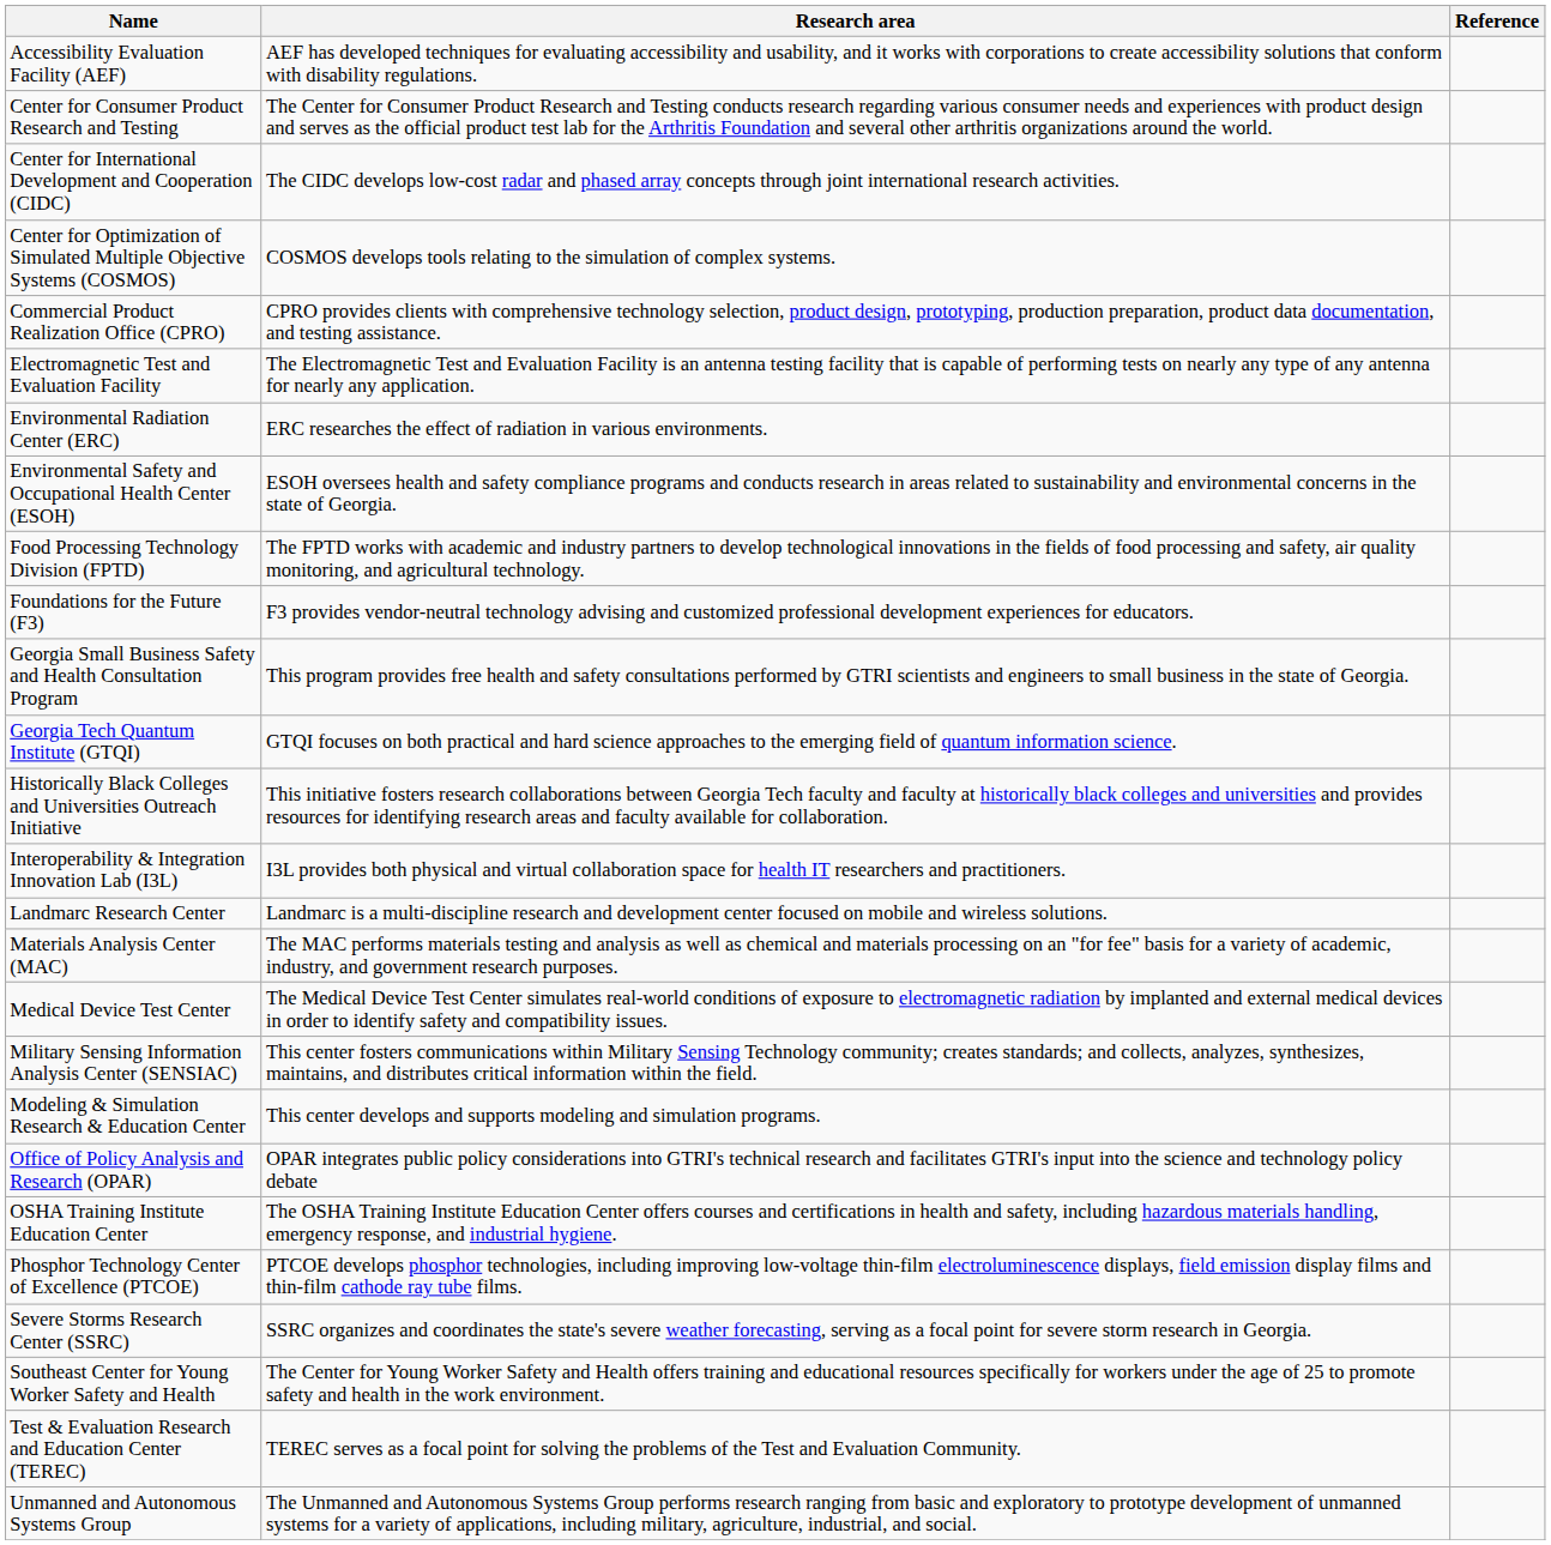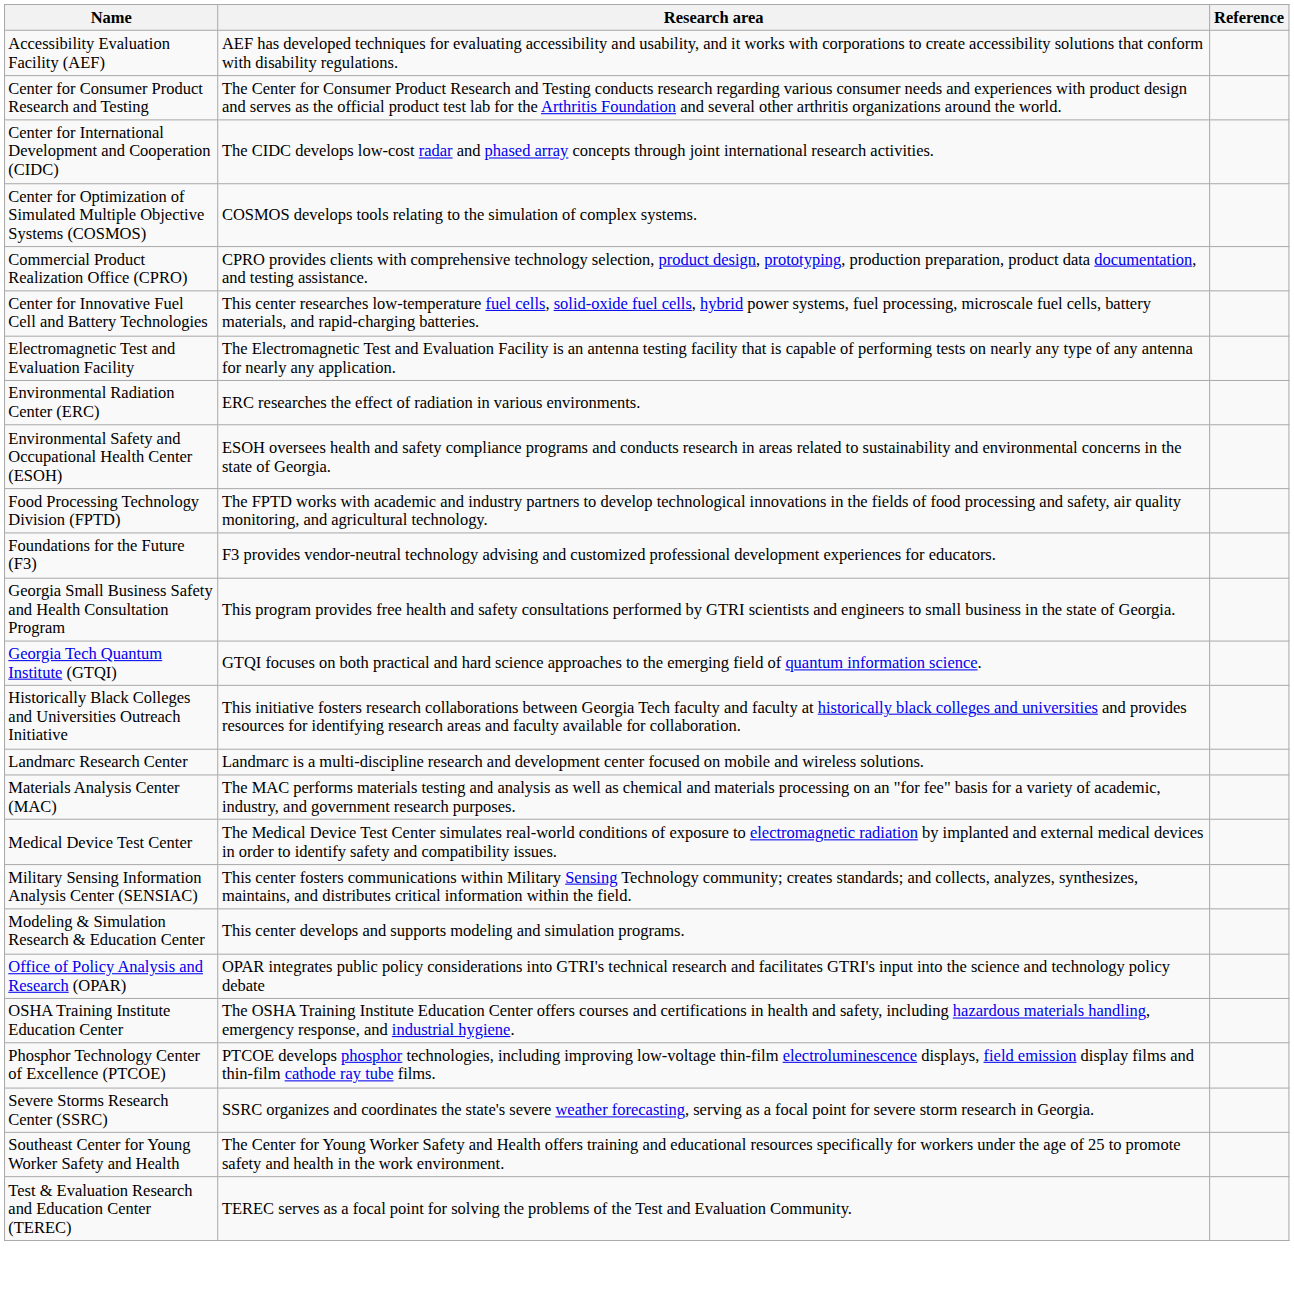 <table class="wikitable sortable">
 <tr>
 <th style="width:200px;">Name</th>
 <th style="width:*;" class="unsortable">Research area</th>
 <th style="width:70px;" class="unsortable">Reference</th>
 </tr>
 <tr>
 <td>Accessibility Evaluation Facility (AEF)</td>
 <td>AEF has developed techniques for evaluating accessibility and usability, and it works with corporations to create accessibility solutions that conform with disability regulations.</td>
 <td style="text-align:center;"></td>
 </tr>
 <tr>
 <td>Center for Consumer Product Research and Testing</td>
 <td>The Center for Consumer Product Research and Testing conducts research regarding various consumer needs and experiences with product design and serves as the official product test lab for the <a href='#'>Arthritis Foundation</a> and several other arthritis organizations around the world.</td>
 <td style="text-align:center;"></td>
 </tr>
 <tr>
 <td>Center for International Development and Cooperation (CIDC)</td>
 <td>The CIDC develops low-cost <a href='#'>radar</a> and <a href='#'>phased array</a> concepts through joint international research activities.</td>
 <td style="text-align:center;"></td>
 </tr>
 <tr>
 <td>Center for Optimization of Simulated Multiple Objective Systems (COSMOS)</td>
 <td>COSMOS develops tools relating to the simulation of complex systems.</td>
 <td style="text-align:center;"></td>
 </tr>
 <tr>
 <td>Commercial Product Realization Office (CPRO)</td>
 <td>CPRO provides clients with comprehensive technology selection, <a href='#'>product design</a>, <a href='#'>prototyping</a>, production preparation, product data <a href='#'>documentation</a>, and testing assistance.</td>
+<td style="text-align:center;"></td>
+</tr>
+<tr>
+<td>Center for Innovative Fuel Cell and Battery Technologies</td>
+<td>This center researches low-temperature <a href='#'>fuel cells</a>, <a href='#'>solid-oxide fuel cells</a>, <a href='#'>hybrid</a> power systems, fuel processing, microscale fuel cells, battery materials, and rapid-charging batteries.</td>
 <td style="text-align:center;"></td>
 </tr>
 <tr>
 <td>Electromagnetic Test and Evaluation Facility</td>
 <td>The Electromagnetic Test and Evaluation Facility is an antenna testing facility that is capable of performing tests on nearly any type of any antenna for nearly any application.</td>
 <td style="text-align:center;"></td>
 </tr>
 <tr>
 <td>Environmental Radiation Center (ERC)</td>
 <td>ERC researches the effect of radiation in various environments.</td>
 <td style="text-align:center;"></td>
 </tr>
 <tr>
 <td>Environmental Safety and Occupational Health Center (ESOH)</td>
 <td>ESOH oversees health and safety compliance programs and conducts research in areas related to sustainability and environmental concerns in the state of Georgia.</td>
 <td style="text-align:center;"></td>
 </tr>
 <tr>
 <td>Food Processing Technology Division (FPTD)</td>
 <td>The FPTD works with academic and industry partners to develop technological innovations in the fields of food processing and safety, air quality monitoring, and agricultural technology.</td>
 <td style="text-align:center;"></td>
 </tr>
 <tr>
 <td>Foundations for the Future (F3)</td>
 <td>F3 provides vendor-neutral technology advising and customized professional development experiences for educators.</td>
 <td style="text-align:center;"></td>
 </tr>
 <tr>
 <td>Georgia Small Business Safety and Health Consultation Program</td>
 <td>This program provides free health and safety consultations performed by GTRI scientists and engineers to small business in the state of Georgia.</td>
 <td style="text-align:center;"></td>
 </tr>
 <tr>
 <td><a href='#'>Georgia Tech Quantum Institute</a> (GTQI)</td>
 <td>GTQI focuses on both practical and hard science approaches to the emerging field of <a href='#'>quantum information science</a>.</td>
 <td style="text-align:center;"></td>
 </tr>
 <tr>
 <td>Historically Black Colleges and Universities Outreach Initiative</td>
 <td>This initiative fosters research collaborations between Georgia Tech faculty and faculty at <a href='#'>historically black colleges and universities</a> and provides resources for identifying research areas and faculty available for collaboration.</td>
-<td style="text-align:center;"></td>
-</tr>
-<tr>
-<td>Interoperability & Integration Innovation Lab (I3L)</td>
-<td>I3L provides both physical and virtual collaboration space for <a href='#'>health IT</a> researchers and practitioners.</td>
 <td style="text-align:center;"></td>
 </tr>
 <tr>
 <td>Landmarc Research Center</td>
 <td>Landmarc is a multi-discipline research and development center focused on mobile and wireless solutions.</td>
 <td style="text-align:center;"></td>
 </tr>
 <tr>
 <td>Materials Analysis Center (MAC)</td>
 <td>The MAC performs materials testing and analysis as well as chemical and materials processing on an "for fee" basis for a variety of academic, industry, and government research purposes.</td>
 <td style="text-align:center;"></td>
 </tr>
 <tr>
 <td>Medical Device Test Center</td>
 <td>The Medical Device Test Center simulates real-world conditions of exposure to <a href='#'>electromagnetic radiation</a> by implanted and external medical devices in order to identify safety and compatibility issues.</td>
 <td style="text-align:center;"></td>
 </tr>
 <tr>
 <td>Military Sensing Information Analysis Center (SENSIAC)</td>
 <td>This center fosters communications within Military <a href='#'>Sensing</a> Technology community; creates standards; and collects, analyzes, synthesizes, maintains, and distributes critical information within the field.</td>
 <td style="text-align:center;"></td>
 </tr>
 <tr>
 <td>Modeling & Simulation Research & Education Center</td>
 <td>This center develops and supports modeling and simulation programs.</td>
 <td style="text-align:center;"></td>
 </tr>
 <tr>
 <td><a href='#'>Office of Policy Analysis and Research</a> (OPAR)</td>
 <td>OPAR integrates public policy considerations into GTRI's technical research and facilitates GTRI's input into the science and technology policy debate</td>
 <td style="text-align:center;"></td>
 </tr>
 <tr>
 <td>OSHA Training Institute Education Center</td>
 <td>The OSHA Training Institute Education Center offers courses and certifications in health and safety, including <a href='#'>hazardous materials handling</a>, emergency response, and <a href='#'>industrial hygiene</a>.</td>
 <td style="text-align:center;"></td>
 </tr>
 <tr>
 <td>Phosphor Technology Center of Excellence (PTCOE)</td>
 <td>PTCOE develops <a href='#'>phosphor</a> technologies, including improving low-voltage thin-film <a href='#'>electroluminescence</a> displays, <a href='#'>field emission</a> display films and thin-film <a href='#'>cathode ray tube</a> films.</td>
 <td style="text-align:center;"></td>
 </tr>
 <tr>
 <td>Severe Storms Research Center (SSRC)</td>
 <td>SSRC organizes and coordinates the state's severe <a href='#'>weather forecasting</a>, serving as a focal point for severe storm research in Georgia.</td>
 <td style="text-align:center;"></td>
 </tr>
 <tr>
 <td>Southeast Center for Young Worker Safety and Health</td>
 <td>The Center for Young Worker Safety and Health offers training and educational resources specifically for workers under the age of 25 to promote safety and health in the work environment.</td>
 <td style="text-align:center;"></td>
 </tr>
 <tr>
 <td>Test & Evaluation Research and Education Center (TEREC)</td>
 <td>TEREC serves as a focal point for solving the problems of the Test and Evaluation Community.</td>
 <td style="text-align:center;"></td>
 </tr>
-<tr>
-<td>Unmanned and Autonomous Systems Group</td>
-<td>The Unmanned and Autonomous Systems Group performs research ranging from basic and exploratory to prototype development of unmanned systems for a variety of applications, including military, agriculture, industrial, and social.</td>
-<td style="text-align:center;"></td>
-</tr>
 </table>
